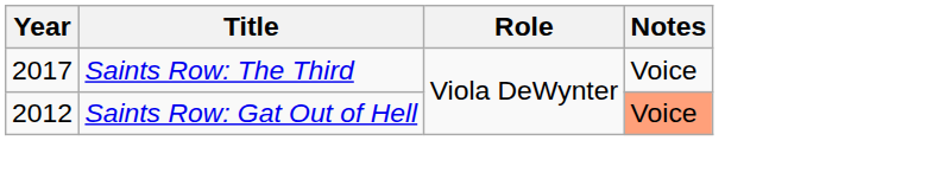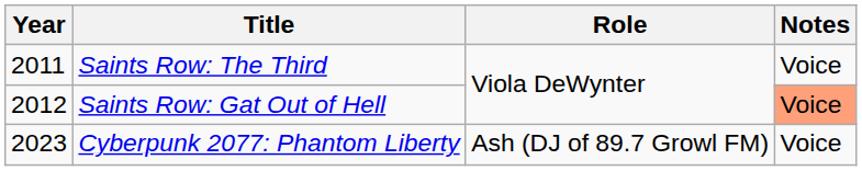 <table class="wikitable sortable">
 <tr>
 <th>Year</th>
 <th>Title</th>
 <th>Role</th>
 <th>Notes</th>
 </tr>
 <tr>
-<td>2017</td>
+<td>2011</td>
 <td><em><a href='#'>Saints Row: The Third</a></em></td>
 <td rowspan=2>Viola DeWynter</td>
 <td>Voice</td>
 </tr>
 <tr>
 <td>2012</td>
 <td><em><a href='#'>Saints Row: Gat Out of Hell</a></em></td>
 <td style="background: lightsalmon;">Voice</td>
 </tr>
+<tr>
+<td>2023</td>
+<td><em><a href='#'>Cyberpunk 2077: Phantom Liberty</a></em></td>
+<td>Ash (DJ of 89.7 Growl FM)</td>
+<td>Voice</td>
+</tr>
 </table>
